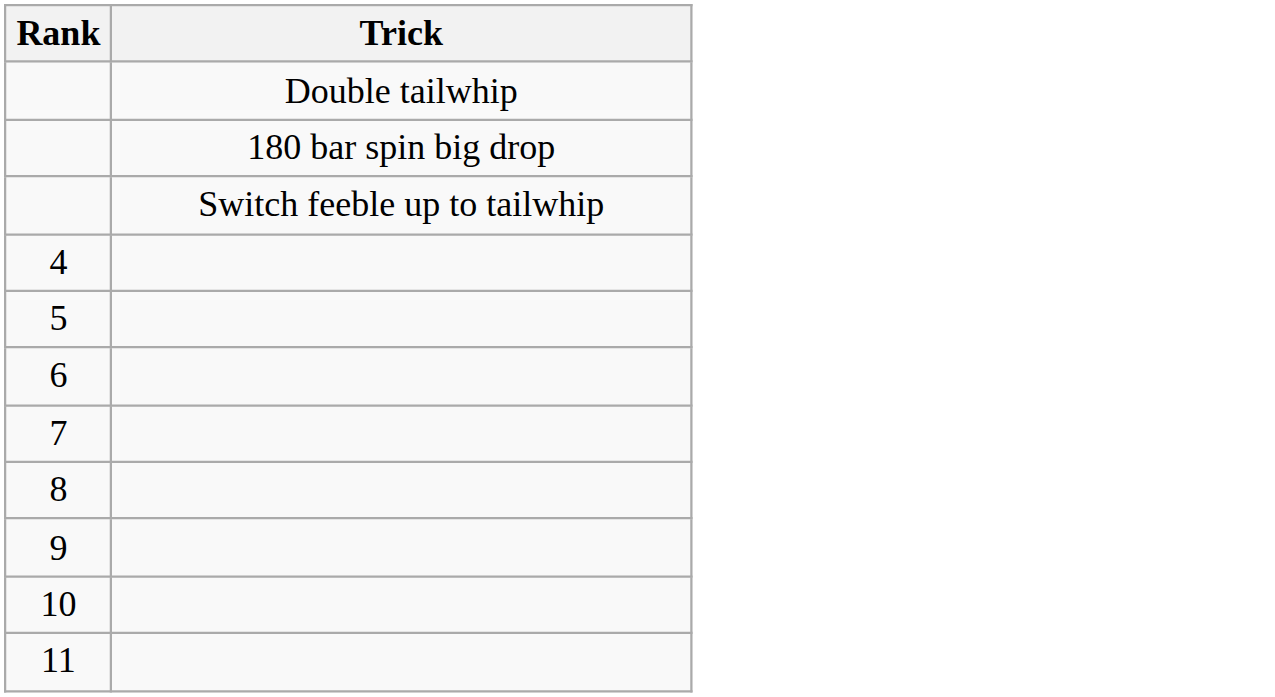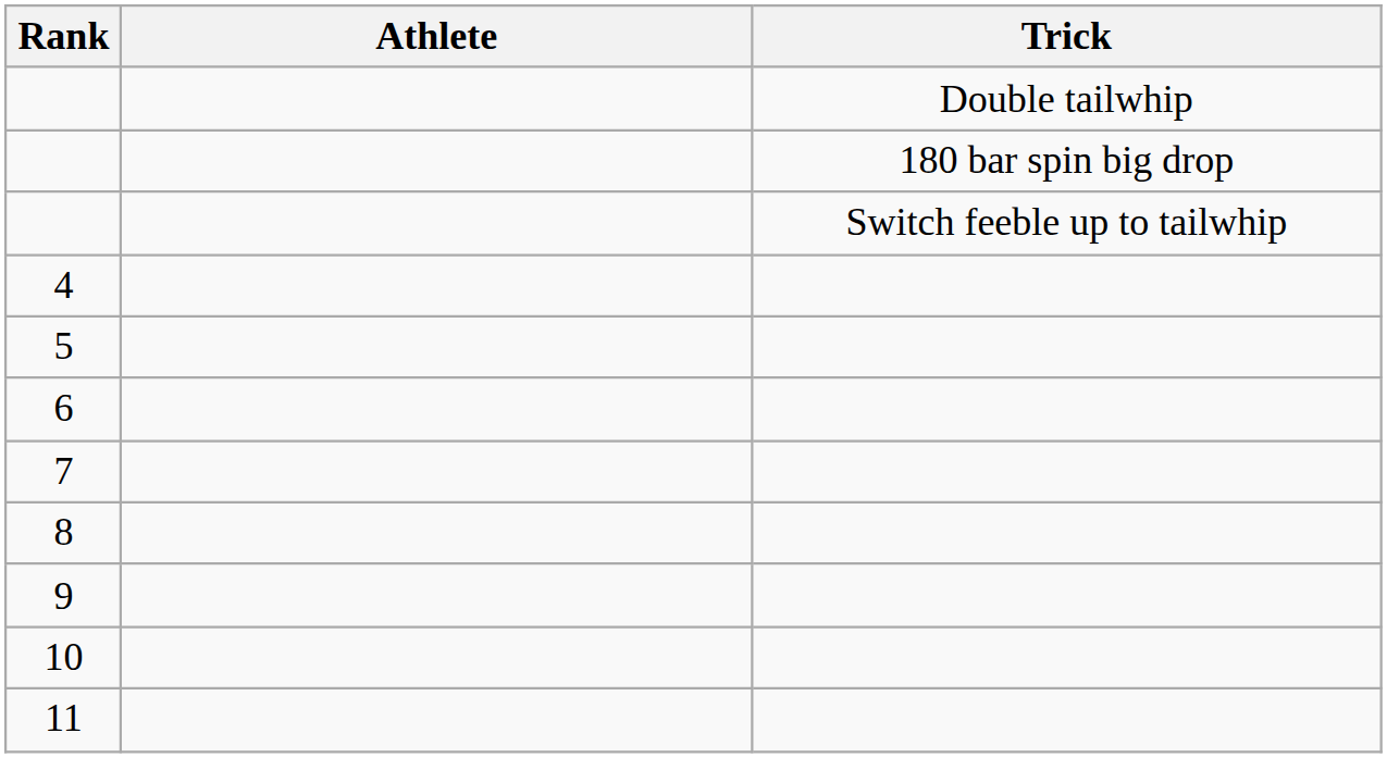 <table class=wikitable style="text-align:center">
 <tr>
 <th width=40>Rank</th>
+<th width=250>Athlete</th>
 <th width=250>Trick</th>
 </tr>
 <tr>
 <td></td>
+<td align=left></td>
 <td>Double tailwhip</td>
 </tr>
 <tr>
 <td></td>
+<td align=left></td>
 <td>180 bar spin big drop</td>
 </tr>
 <tr>
 <td></td>
+<td align=left></td>
 <td>Switch feeble up to tailwhip</td>
 </tr>
 <tr>
 <td>4</td>
+<td align=left></td>
 <td></td>
 </tr>
 <tr>
 <td>5</td>
+<td align=left></td>
 <td></td>
 </tr>
 <tr>
 <td>6</td>
+<td align=left></td>
 <td></td>
 </tr>
 <tr>
 <td>7</td>
+<td align=left></td>
 <td></td>
 </tr>
 <tr>
 <td>8</td>
+<td align=left></td>
 <td></td>
 </tr>
 <tr>
 <td>9</td>
+<td align=left></td>
 <td></td>
 </tr>
 <tr>
 <td>10</td>
+<td align=left></td>
 <td></td>
 </tr>
 <tr>
 <td>11</td>
+<td align=left></td>
 <td></td>
 </tr>
 </table>
